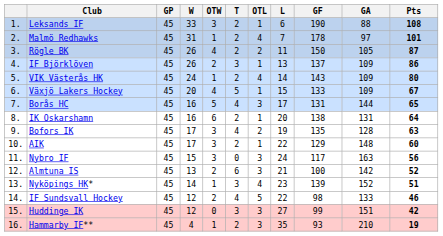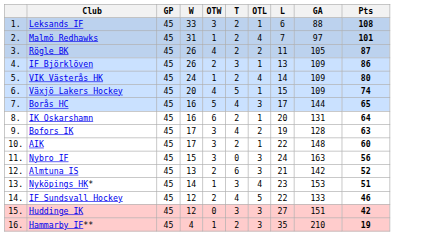 <table class="wikitable">
 <tr>
 <th width="30"></th>
 <th width="200">Club</th>
 <th width="30">GP</th>
 <th width="30">W</th>
 <th width="30">OTW</th>
 <th width="30">T</th>
 <th width="30">OTL</th>
 <th width="30">L</th>
-<th width="70">GF</th>
 <th width="70">GA</th>
 <th width="70">Pts</th>
 </tr>
 <tr bgcolor="#BCD2EE" align="center">
 <td>1.</td>
 <td align="left"><a href='#'>Leksands IF</a></td>
 <td>45</td>
 <td>33</td>
 <td>3</td>
 <td>2</td>
 <td>1</td>
 <td>6</td>
-<td>190</td>
 <td>88</td>
 <td><strong>108</strong></td>
 </tr>
 <tr bgcolor="#BCD2EE" align="center">
 <td>2.</td>
 <td align="left"><a href='#'>Malmö Redhawks</a></td>
 <td>45</td>
 <td>31</td>
 <td>1</td>
 <td>2</td>
 <td>4</td>
 <td>7</td>
-<td>178</td>
 <td>97</td>
 <td><strong>101</strong></td>
 </tr>
 <tr bgcolor="#BCD2EE" align="center">
 <td>3.</td>
 <td align="left"><a href='#'>Rögle BK</a></td>
 <td>45</td>
 <td>26</td>
 <td>4</td>
 <td>2</td>
 <td>2</td>
 <td>11</td>
-<td>150</td>
 <td>105</td>
 <td><strong>87</strong></td>
 </tr>
 <tr bgcolor="#CAE1FF" align="center">
 <td>4.</td>
 <td align="left"><a href='#'>IF Björklöven</a></td>
 <td>45</td>
 <td>26</td>
 <td>2</td>
 <td>3</td>
 <td>1</td>
 <td>13</td>
-<td>137</td>
 <td>109</td>
 <td><strong>86</strong></td>
 </tr>
 <tr bgcolor="#CAE1FF" align="center">
 <td>5.</td>
 <td align="left"><a href='#'>VIK Västerås HK</a></td>
 <td>45</td>
 <td>24</td>
 <td>1</td>
 <td>2</td>
 <td>4</td>
 <td>14</td>
-<td>143</td>
 <td>109</td>
 <td><strong>80</strong></td>
 </tr>
 <tr bgcolor="#CAE1FF" align="center">
 <td>6.</td>
 <td align="left"><a href='#'>Växjö Lakers Hockey</a></td>
 <td>45</td>
 <td>20</td>
 <td>4</td>
 <td>5</td>
 <td>1</td>
 <td>15</td>
-<td>133</td>
 <td>109</td>
-<td><strong>67</strong></td>
+<td><strong>74</strong></td>
 </tr>
 <tr bgcolor="#CAE1FF" align="center">
 <td>7.</td>
 <td align="left"><a href='#'>Borås HC</a></td>
 <td>45</td>
 <td>16</td>
 <td>5</td>
 <td>4</td>
 <td>3</td>
 <td>17</td>
-<td>131</td>
 <td>144</td>
 <td><strong>65</strong></td>
 </tr>
 <tr bgcolor="#FFFFFF" align="center">
 <td>8.</td>
 <td align="left"><a href='#'>IK Oskarshamn</a></td>
 <td>45</td>
 <td>16</td>
 <td>6</td>
 <td>2</td>
 <td>1</td>
 <td>20</td>
-<td>138</td>
 <td>131</td>
 <td><strong>64</strong></td>
 </tr>
 <tr bgcolor="#FFFFFF" align="center">
 <td>9.</td>
 <td align="left"><a href='#'>Bofors IK</a></td>
 <td>45</td>
 <td>17</td>
 <td>3</td>
 <td>4</td>
 <td>2</td>
 <td>19</td>
-<td>135</td>
 <td>128</td>
 <td><strong>63</strong></td>
 </tr>
 <tr bgcolor="#FFFFFF" align="center">
 <td>10.</td>
 <td align="left"><a href='#'>AIK</a></td>
 <td>45</td>
 <td>17</td>
 <td>3</td>
 <td>2</td>
 <td>1</td>
 <td>22</td>
-<td>129</td>
 <td>148</td>
 <td><strong>60</strong></td>
 </tr>
 <tr bgcolor="#FFFFFF" align="center">
 <td>11.</td>
 <td align="left"><a href='#'>Nybro IF</a></td>
 <td>45</td>
 <td>15</td>
 <td>3</td>
 <td>0</td>
 <td>3</td>
 <td>24</td>
-<td>117</td>
 <td>163</td>
 <td><strong>56</strong></td>
 </tr>
 <tr bgcolor="#FFFFFF" align="center">
 <td>12.</td>
 <td align="left"><a href='#'>Almtuna IS</a></td>
 <td>45</td>
 <td>13</td>
 <td>2</td>
 <td>6</td>
 <td>3</td>
 <td>21</td>
-<td>100</td>
 <td>142</td>
 <td><strong>52</strong></td>
 </tr>
 <tr bgcolor="#FFFFFF" align="center">
 <td>13.</td>
 <td align="left"><a href='#'>Nyköpings HK</a>*</td>
 <td>45</td>
 <td>14</td>
 <td>1</td>
 <td>3</td>
 <td>4</td>
 <td>23</td>
-<td>139</td>
-<td>152</td>
+<td>153</td>
 <td><strong>51</strong></td>
 </tr>
 <tr bgcolor="#FFFFFF" align="center">
 <td>14.</td>
 <td align="left"><a href='#'>IF Sundsvall Hockey</a></td>
 <td>45</td>
 <td>12</td>
 <td>2</td>
 <td>4</td>
 <td>5</td>
 <td>22</td>
-<td>98</td>
 <td>133</td>
 <td><strong>46</strong></td>
 </tr>
 <tr bgcolor="#FFCCCC" align="center">
 <td>15.</td>
 <td align="left"><a href='#'>Huddinge IK</a></td>
 <td>45</td>
 <td>12</td>
 <td>0</td>
 <td>3</td>
 <td>3</td>
 <td>27</td>
-<td>99</td>
 <td>151</td>
 <td><strong>42</strong></td>
 </tr>
 <tr bgcolor="#FFCCCC" align="center">
 <td>16.</td>
 <td align="left"><a href='#'>Hammarby IF</a>**</td>
 <td>45</td>
 <td>4</td>
 <td>1</td>
 <td>2</td>
 <td>3</td>
 <td>35</td>
-<td>93</td>
 <td>210</td>
 <td><strong>19</strong></td>
 </tr>
 </table>
